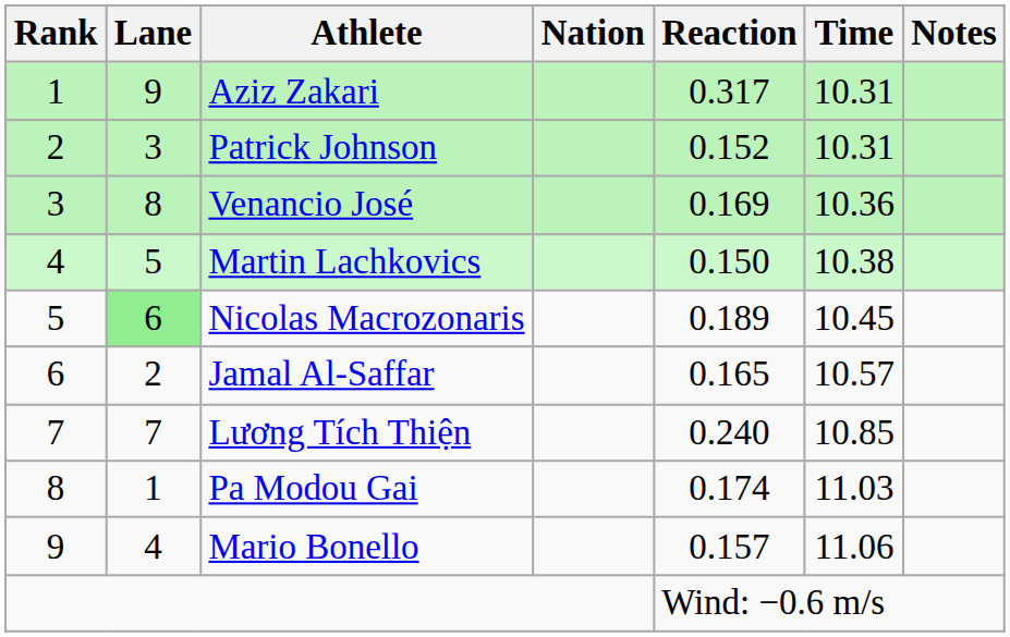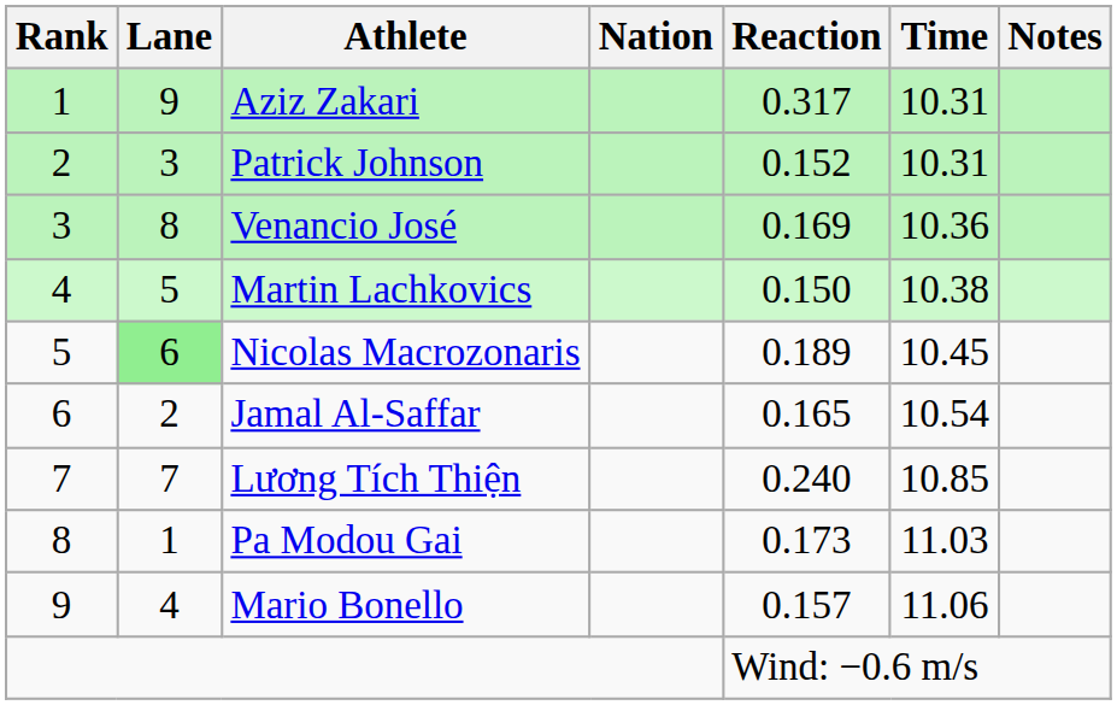 <table class="wikitable sortable" style="text-align:center">
 <tr>
 <th>Rank</th>
 <th>Lane</th>
 <th>Athlete</th>
 <th>Nation</th>
 <th>Reaction</th>
 <th>Time</th>
 <th>Notes</th>
 </tr>
 <tr bgcolor=bbf3bb>
 <td>1</td>
 <td>9</td>
 <td align="left"><a href='#'>Aziz Zakari</a></td>
 <td align="left"></td>
 <td align="center">0.317</td>
 <td>10.31</td>
 <td></td>
 </tr>
 <tr bgcolor=bbf3bb>
 <td>2</td>
 <td>3</td>
 <td align="left"><a href='#'>Patrick Johnson</a></td>
 <td align="left"></td>
 <td align="center">0.152</td>
 <td>10.31</td>
 <td></td>
 </tr>
 <tr bgcolor=bbf3bb>
 <td>3</td>
 <td>8</td>
 <td align="left"><a href='#'>Venancio José</a></td>
 <td align="left"></td>
 <td align="center">0.169</td>
 <td>10.36</td>
 <td></td>
 </tr>
 <tr bgcolor=ccf9cc>
 <td>4</td>
 <td>5</td>
 <td align="left"><a href='#'>Martin Lachkovics</a></td>
 <td align="left"></td>
 <td align="center">0.150</td>
 <td>10.38</td>
 <td></td>
 </tr>
 <tr>
 <td>5</td>
 <td style="background: lightgreen;">6</td>
 <td align="left"><a href='#'>Nicolas Macrozonaris</a></td>
 <td align="left"></td>
 <td align="center">0.189</td>
 <td>10.45</td>
 <td></td>
 </tr>
 <tr>
 <td>6</td>
 <td>2</td>
 <td align="left"><a href='#'>Jamal Al-Saffar</a></td>
 <td align="left"></td>
 <td align="center">0.165</td>
-<td>10.57</td>
+<td>10.54</td>
 <td></td>
 </tr>
 <tr>
 <td>7</td>
 <td>7</td>
 <td align="left"><a href='#'>Lương Tích Thiện</a></td>
 <td align="left"></td>
 <td align="center">0.240</td>
 <td>10.85</td>
 <td></td>
 </tr>
 <tr>
 <td>8</td>
 <td>1</td>
 <td align="left"><a href='#'>Pa Modou Gai</a></td>
 <td align="left"></td>
-<td align="center">0.174</td>
+<td align="center">0.173</td>
 <td>11.03</td>
 <td></td>
 </tr>
 <tr>
 <td>9</td>
 <td>4</td>
 <td align="left"><a href='#'>Mario Bonello</a></td>
 <td align="left"></td>
 <td align="center">0.157</td>
 <td>11.06</td>
 <td></td>
 </tr>
 <tr class="sortbottom">
 <td colspan=4></td>
 <td colspan="3" style="text-align:left;">Wind: −0.6 m/s</td>
 </tr>
 </table>
